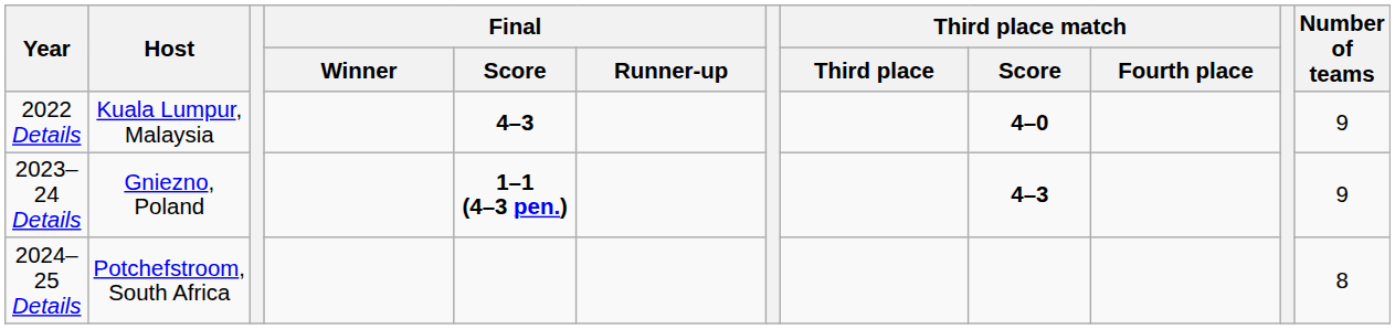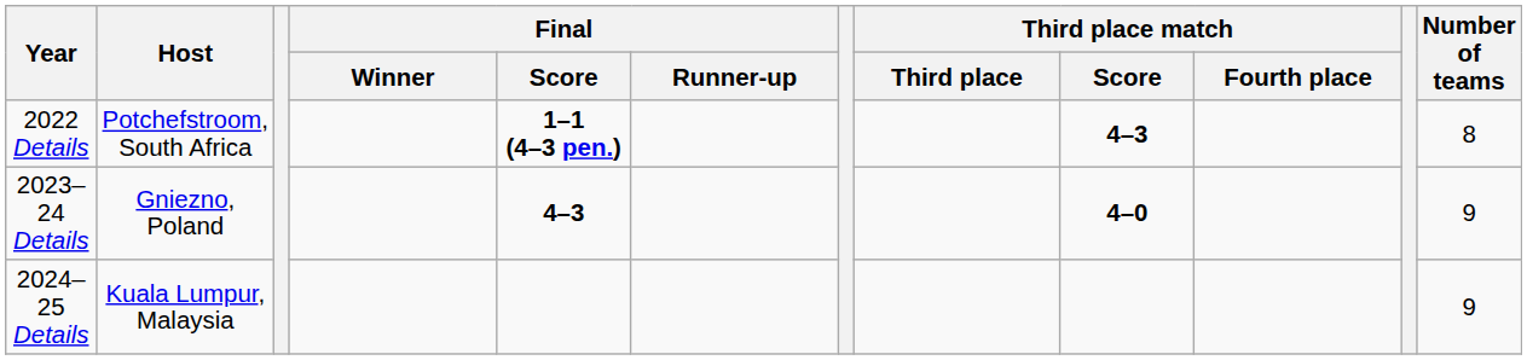 <table class="wikitable" style="text-align:center;width:100%; font-size:90%;">
 <tr>
 <th rowspan=2 width=6%>Year</th>
 <th rowspan=2 width=10%>Host</th>
 <th width=1% rowspan=5></th>
 <th colspan=3>Final</th>
 <th width=1% rowspan=5></th>
 <th colspan=3>Third place match</th>
 <th width=1% rowspan=5></th>
 <th width=6% rowspan=2>Number of teams</th>
 </tr>
 <tr>
 <th width=14%>Winner</th>
 <th width=9%>Score</th>
 <th width=14%>Runner-up</th>
 <th width=14%>Third place</th>
 <th width=9%>Score</th>
 <th width=14%>Fourth place</th>
 </tr>
 <tr>
 <td>2022<br><em><a href='#'>Details</a></em></td>
-<td><a href='#'>Kuala Lumpur</a>, Malaysia</td>
+<td><a href='#'>Potchefstroom</a>, South Africa</td>
+<td><strong></strong></td>
+<td><strong>1–1<br>(4–3 <a href='#'>pen.</a>)</strong></td>
+<td></td>
+<td></td>
+<td><strong>4–3</strong></td>
+<td></td>
+<td>8</td>
+</tr>
+<tr>
+<td>2023–24<br><em><a href='#'>Details</a></em></td>
+<td><a href='#'>Gniezno</a>, Poland</td>
 <td><strong></strong></td>
 <td><strong>4–3</strong></td>
 <td></td>
 <td></td>
 <td><strong>4–0</strong></td>
 <td></td>
 <td>9</td>
 </tr>
 <tr>
-<td>2023–24<br><em><a href='#'>Details</a></em></td>
-<td><a href='#'>Gniezno</a>, Poland</td>
-<td><strong></strong></td>
-<td><strong>1–1<br>(4–3 <a href='#'>pen.</a>)</strong></td>
-<td></td>
-<td></td>
-<td><strong>4–3</strong></td>
-<td></td>
-<td>9</td>
-</tr>
-<tr>
 <td>2024–25<br><em><a href='#'>Details</a></em></td>
-<td><a href='#'>Potchefstroom</a>, South Africa</td>
+<td><a href='#'>Kuala Lumpur</a>, Malaysia</td>
 <td></td>
 <td></td>
 <td></td>
 <td></td>
 <td></td>
 <td></td>
-<td>8</td>
+<td>9</td>
 </tr>
 </table>
